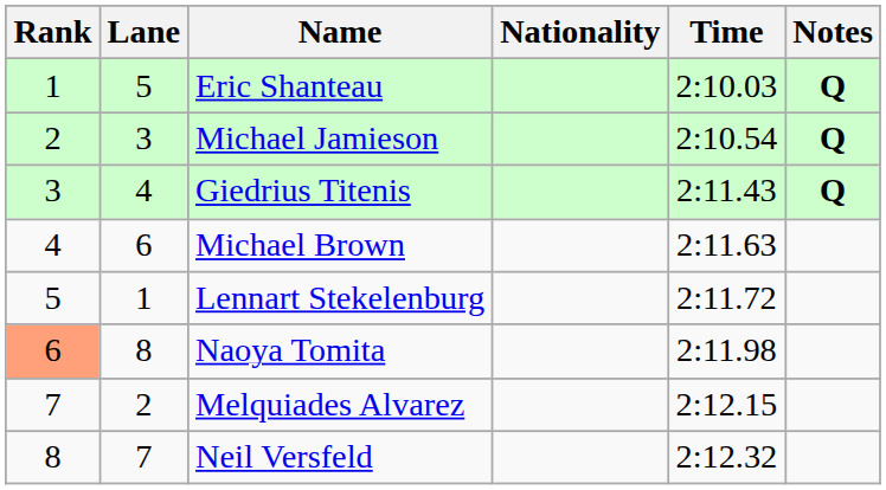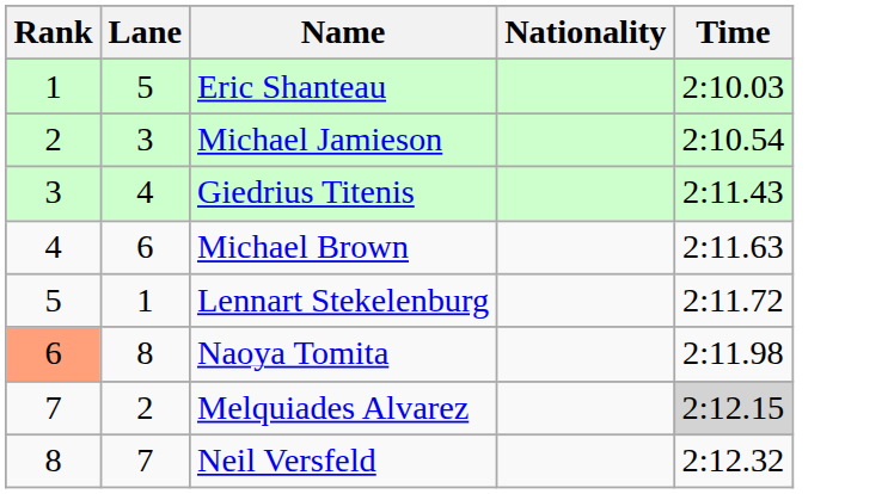 <table class="wikitable sortable" style="text-align:center">
 <tr>
 <th>Rank</th>
 <th>Lane</th>
 <th>Name</th>
 <th>Nationality</th>
 <th>Time</th>
-<th>Notes</th>
 </tr>
 <tr bgcolor=ccffcc>
 <td>1</td>
 <td>5</td>
 <td align=left><a href='#'>Eric Shanteau</a></td>
 <td align=left></td>
 <td>2:10.03</td>
-<td><strong>Q</strong></td>
 </tr>
 <tr bgcolor=ccffcc>
 <td>2</td>
 <td>3</td>
 <td align=left><a href='#'>Michael Jamieson</a></td>
 <td align=left></td>
 <td>2:10.54</td>
-<td><strong>Q</strong></td>
 </tr>
 <tr bgcolor=ccffcc>
 <td>3</td>
 <td>4</td>
 <td align=left><a href='#'>Giedrius Titenis</a></td>
 <td align=left></td>
 <td>2:11.43</td>
-<td><strong>Q</strong></td>
 </tr>
 <tr>
 <td>4</td>
 <td>6</td>
 <td align=left><a href='#'>Michael Brown</a></td>
 <td align=left></td>
 <td>2:11.63</td>
-<td></td>
 </tr>
 <tr>
 <td>5</td>
 <td>1</td>
 <td align=left><a href='#'>Lennart Stekelenburg</a></td>
 <td align=left></td>
 <td>2:11.72</td>
-<td></td>
 </tr>
 <tr>
 <td style="background: lightsalmon;">6</td>
 <td>8</td>
 <td align=left><a href='#'>Naoya Tomita</a></td>
 <td align=left></td>
 <td>2:11.98</td>
-<td></td>
 </tr>
 <tr>
 <td>7</td>
 <td>2</td>
 <td align=left><a href='#'>Melquiades Alvarez</a></td>
 <td align=left></td>
-<td>2:12.15</td>
-<td></td>
+<td style="background: lightgrey;">2:12.15</td>
 </tr>
 <tr>
 <td>8</td>
 <td>7</td>
 <td align=left><a href='#'>Neil Versfeld</a></td>
 <td align=left></td>
 <td>2:12.32</td>
-<td></td>
 </tr>
 </table>
